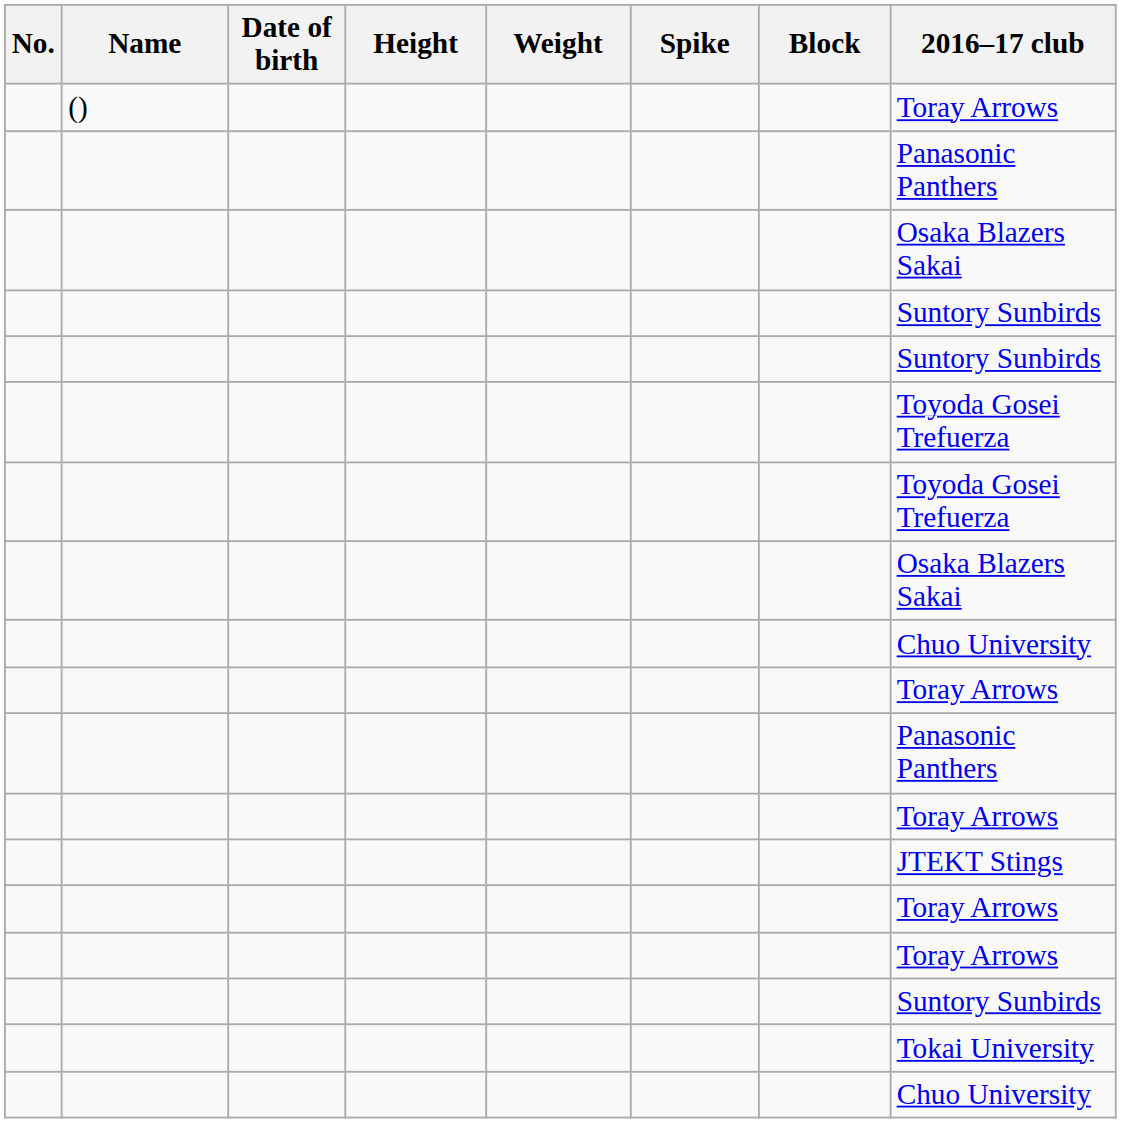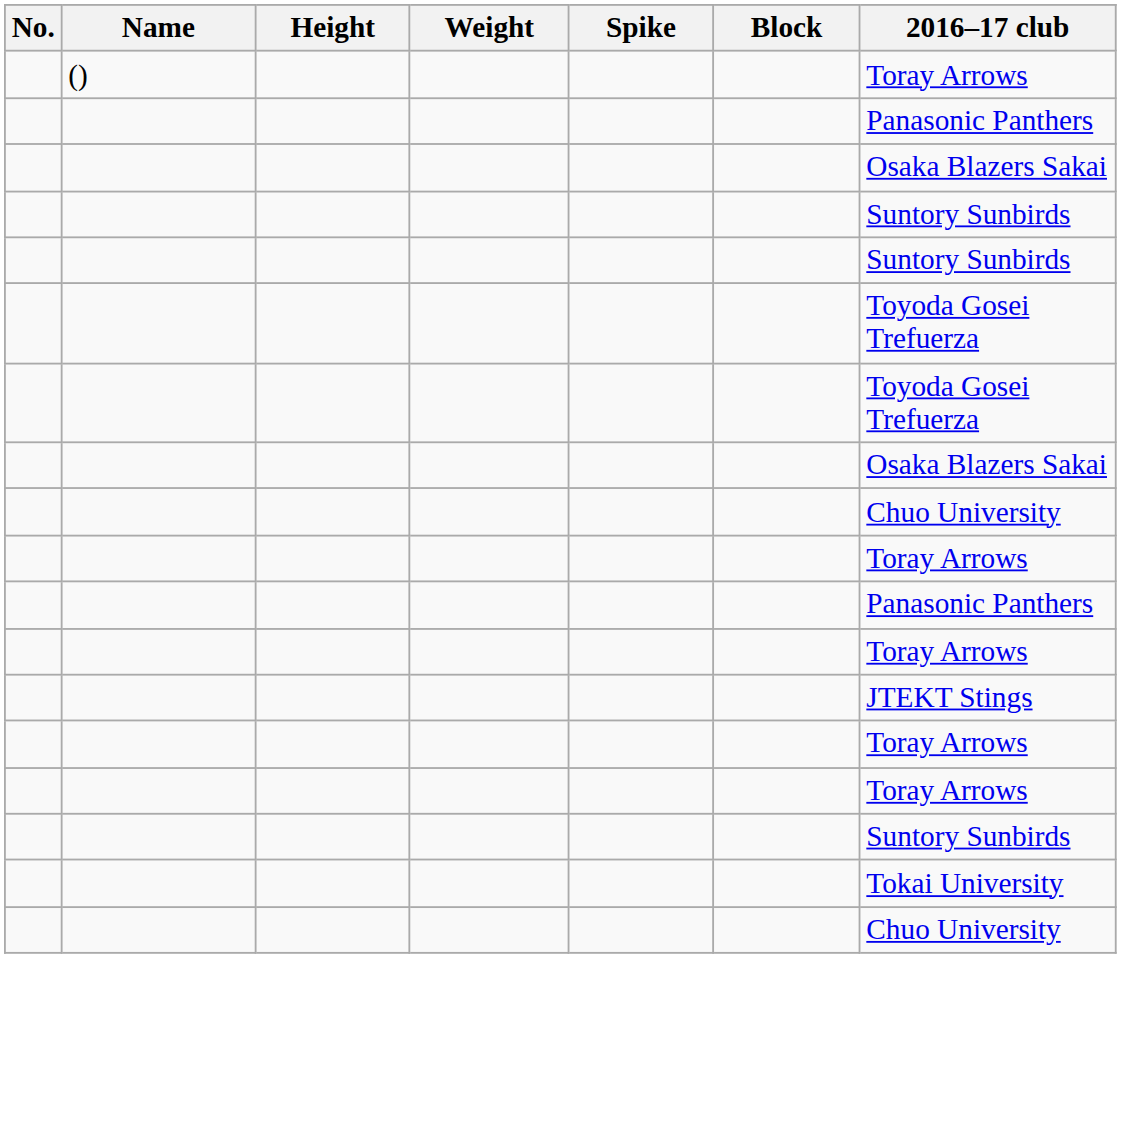 <table class="wikitable sortable" style="font-size:100%; text-align:center;">
 <tr>
 <th>No.</th>
 <th style="width:14em">Name</th>
-<th style="width:8em">Date of birth</th>
 <th style="width:9em">Height</th>
 <th style="width:9em">Weight</th>
 <th style="width:9em">Spike</th>
 <th style="width:9em">Block</th>
 <th style="width:17em">2016–17 club</th>
 </tr>
 <tr>
 <td></td>
 <td style="text-align:left;"> ()</td>
-<td style="text-align:right;"></td>
 <td></td>
 <td></td>
 <td></td>
 <td></td>
 <td style="text-align:left;"> <a href='#'>Toray Arrows</a></td>
 </tr>
 <tr>
 <td></td>
 <td style="text-align:left;"></td>
-<td style="text-align:right;"></td>
 <td></td>
 <td></td>
 <td></td>
 <td></td>
 <td style="text-align:left;"> <a href='#'>Panasonic Panthers</a></td>
 </tr>
 <tr>
 <td></td>
 <td style="text-align:left;"></td>
-<td style="text-align:right;"></td>
 <td></td>
 <td></td>
 <td></td>
 <td></td>
 <td style="text-align:left;"> <a href='#'>Osaka Blazers Sakai</a></td>
 </tr>
 <tr>
 <td></td>
 <td style="text-align:left;"></td>
-<td style="text-align:right;"></td>
 <td></td>
 <td></td>
 <td></td>
 <td></td>
 <td style="text-align:left;"> <a href='#'>Suntory Sunbirds</a></td>
 </tr>
 <tr>
 <td></td>
 <td style="text-align:left;"></td>
-<td style="text-align:right;"></td>
 <td></td>
 <td></td>
 <td></td>
 <td></td>
 <td style="text-align:left;"> <a href='#'>Suntory Sunbirds</a></td>
 </tr>
 <tr>
 <td></td>
 <td style="text-align:left;"></td>
-<td style="text-align:right;"></td>
 <td></td>
 <td></td>
 <td></td>
 <td></td>
 <td style="text-align:left;"> <a href='#'>Toyoda Gosei Trefuerza</a></td>
 </tr>
 <tr>
 <td></td>
 <td style="text-align:left;"></td>
-<td style="text-align:right;"></td>
 <td></td>
 <td></td>
 <td></td>
 <td></td>
 <td style="text-align:left;"> <a href='#'>Toyoda Gosei Trefuerza</a></td>
 </tr>
 <tr>
 <td></td>
 <td style="text-align:left;"></td>
-<td style="text-align:right;"></td>
 <td></td>
 <td></td>
 <td></td>
 <td></td>
 <td style="text-align:left;"> <a href='#'>Osaka Blazers Sakai</a></td>
 </tr>
 <tr>
 <td></td>
 <td style="text-align:left;"></td>
-<td style="text-align:right;"></td>
 <td></td>
 <td></td>
 <td></td>
 <td></td>
 <td style="text-align:left;"> <a href='#'>Chuo University</a></td>
 </tr>
 <tr>
 <td></td>
 <td style="text-align:left;"></td>
-<td style="text-align:right;"></td>
 <td></td>
 <td></td>
 <td></td>
 <td></td>
 <td style="text-align:left;"> <a href='#'>Toray Arrows</a></td>
 </tr>
 <tr>
 <td></td>
 <td style="text-align:left;"></td>
-<td style="text-align:right;"></td>
 <td></td>
 <td></td>
 <td></td>
 <td></td>
 <td style="text-align:left;"> <a href='#'>Panasonic Panthers</a></td>
 </tr>
 <tr>
 <td></td>
 <td style="text-align:left;"></td>
-<td style="text-align:right;"></td>
 <td></td>
 <td></td>
 <td></td>
 <td></td>
 <td style="text-align:left;"> <a href='#'>Toray Arrows</a></td>
 </tr>
 <tr>
 <td></td>
 <td style="text-align:left;"></td>
-<td style="text-align:right;"></td>
 <td></td>
 <td></td>
 <td></td>
 <td></td>
 <td style="text-align:left;"> <a href='#'>JTEKT Stings</a></td>
 </tr>
 <tr>
 <td></td>
 <td style="text-align:left;"></td>
-<td style="text-align:right;"></td>
 <td></td>
 <td></td>
 <td></td>
 <td></td>
 <td style="text-align:left;"> <a href='#'>Toray Arrows</a></td>
 </tr>
 <tr>
 <td></td>
 <td style="text-align:left;"></td>
-<td style="text-align:right;"></td>
 <td></td>
 <td></td>
 <td></td>
 <td></td>
 <td style="text-align:left;"> <a href='#'>Toray Arrows</a></td>
 </tr>
 <tr>
 <td></td>
 <td style="text-align:left;"></td>
-<td style="text-align:right;"></td>
 <td></td>
 <td></td>
 <td></td>
 <td></td>
 <td style="text-align:left;"> <a href='#'>Suntory Sunbirds</a></td>
 </tr>
 <tr>
 <td></td>
 <td style="text-align:left;"></td>
-<td style="text-align:right;"></td>
 <td></td>
 <td></td>
 <td></td>
 <td></td>
 <td style="text-align:left;"> <a href='#'>Tokai University</a></td>
 </tr>
 <tr>
 <td></td>
 <td style="text-align:left;"></td>
-<td style="text-align:right;"></td>
 <td></td>
 <td></td>
 <td></td>
 <td></td>
 <td style="text-align:left;"> <a href='#'>Chuo University</a></td>
 </tr>
 </table>
